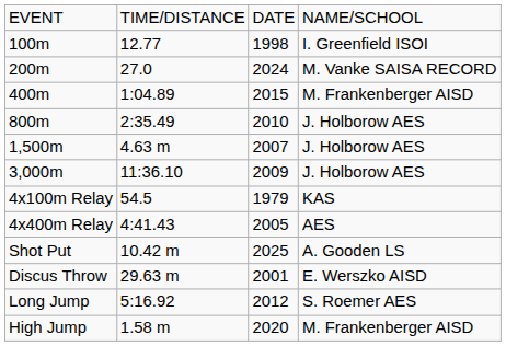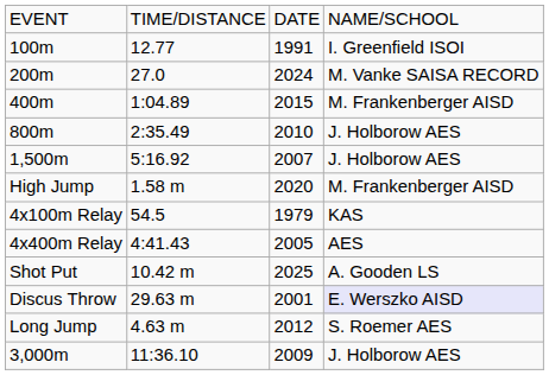 <table class="wikitable">
 <tr>
 <td>EVENT</td>
 <td>TIME/DISTANCE</td>
 <td>DATE</td>
 <td>NAME/SCHOOL</td>
 </tr>
 <tr>
 <td>100m</td>
 <td>12.77</td>
-<td>1998</td>
+<td>1991</td>
 <td>I. Greenfield ISOI</td>
 </tr>
 <tr>
 <td>200m</td>
 <td>27.0</td>
 <td>2024</td>
 <td>M. Vanke SAISA RECORD</td>
 </tr>
 <tr>
 <td>400m</td>
 <td>1:04.89</td>
 <td>2015</td>
 <td>M. Frankenberger AISD</td>
 </tr>
 <tr>
 <td>800m</td>
 <td>2:35.49</td>
 <td>2010</td>
 <td>J. Holborow AES</td>
 </tr>
 <tr>
 <td>1,500m</td>
-<td>4.63 m</td>
+<td>5:16.92</td>
 <td>2007</td>
 <td>J. Holborow AES</td>
 </tr>
 <tr>
-<td>3,000m</td>
-<td>11:36.10</td>
-<td>2009</td>
-<td>J. Holborow AES</td>
+<td>High Jump</td>
+<td>1.58 m</td>
+<td>2020</td>
+<td>M. Frankenberger AISD</td>
 </tr>
 <tr>
 <td>4x100m Relay</td>
 <td>54.5</td>
 <td>1979</td>
 <td>KAS</td>
 </tr>
 <tr>
 <td>4x400m Relay</td>
 <td>4:41.43</td>
 <td>2005</td>
 <td>AES</td>
 </tr>
 <tr>
 <td>Shot Put</td>
 <td>10.42 m</td>
 <td>2025</td>
 <td>A. Gooden LS</td>
 </tr>
 <tr>
 <td>Discus Throw</td>
 <td>29.63 m</td>
 <td>2001</td>
-<td>E. Werszko AISD</td>
+<td style="background: lavender;">E. Werszko AISD</td>
 </tr>
 <tr>
 <td>Long Jump</td>
-<td>5:16.92</td>
+<td>4.63 m</td>
 <td>2012</td>
 <td>S. Roemer AES</td>
 </tr>
 <tr>
-<td>High Jump</td>
-<td>1.58 m</td>
-<td>2020</td>
-<td>M. Frankenberger AISD</td>
+<td>3,000m</td>
+<td>11:36.10</td>
+<td>2009</td>
+<td>J. Holborow AES</td>
 </tr>
 </table>
